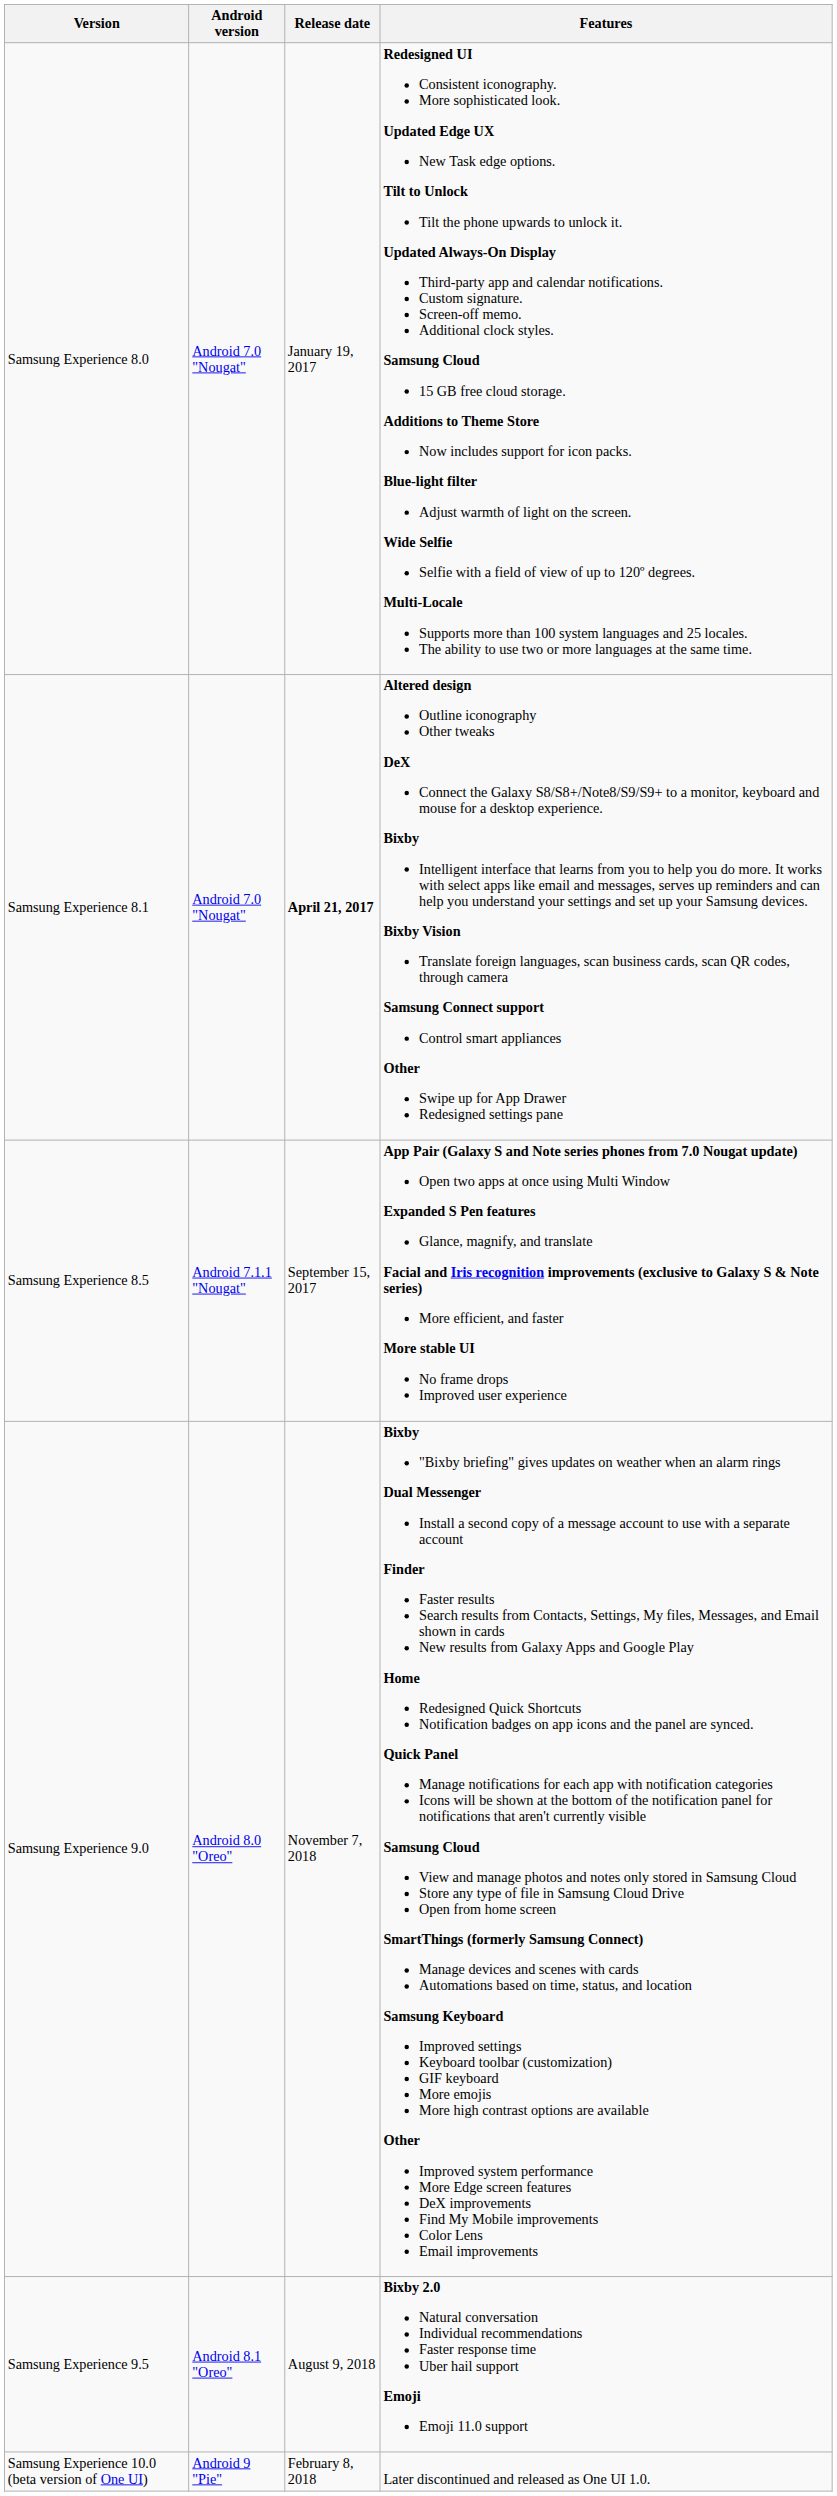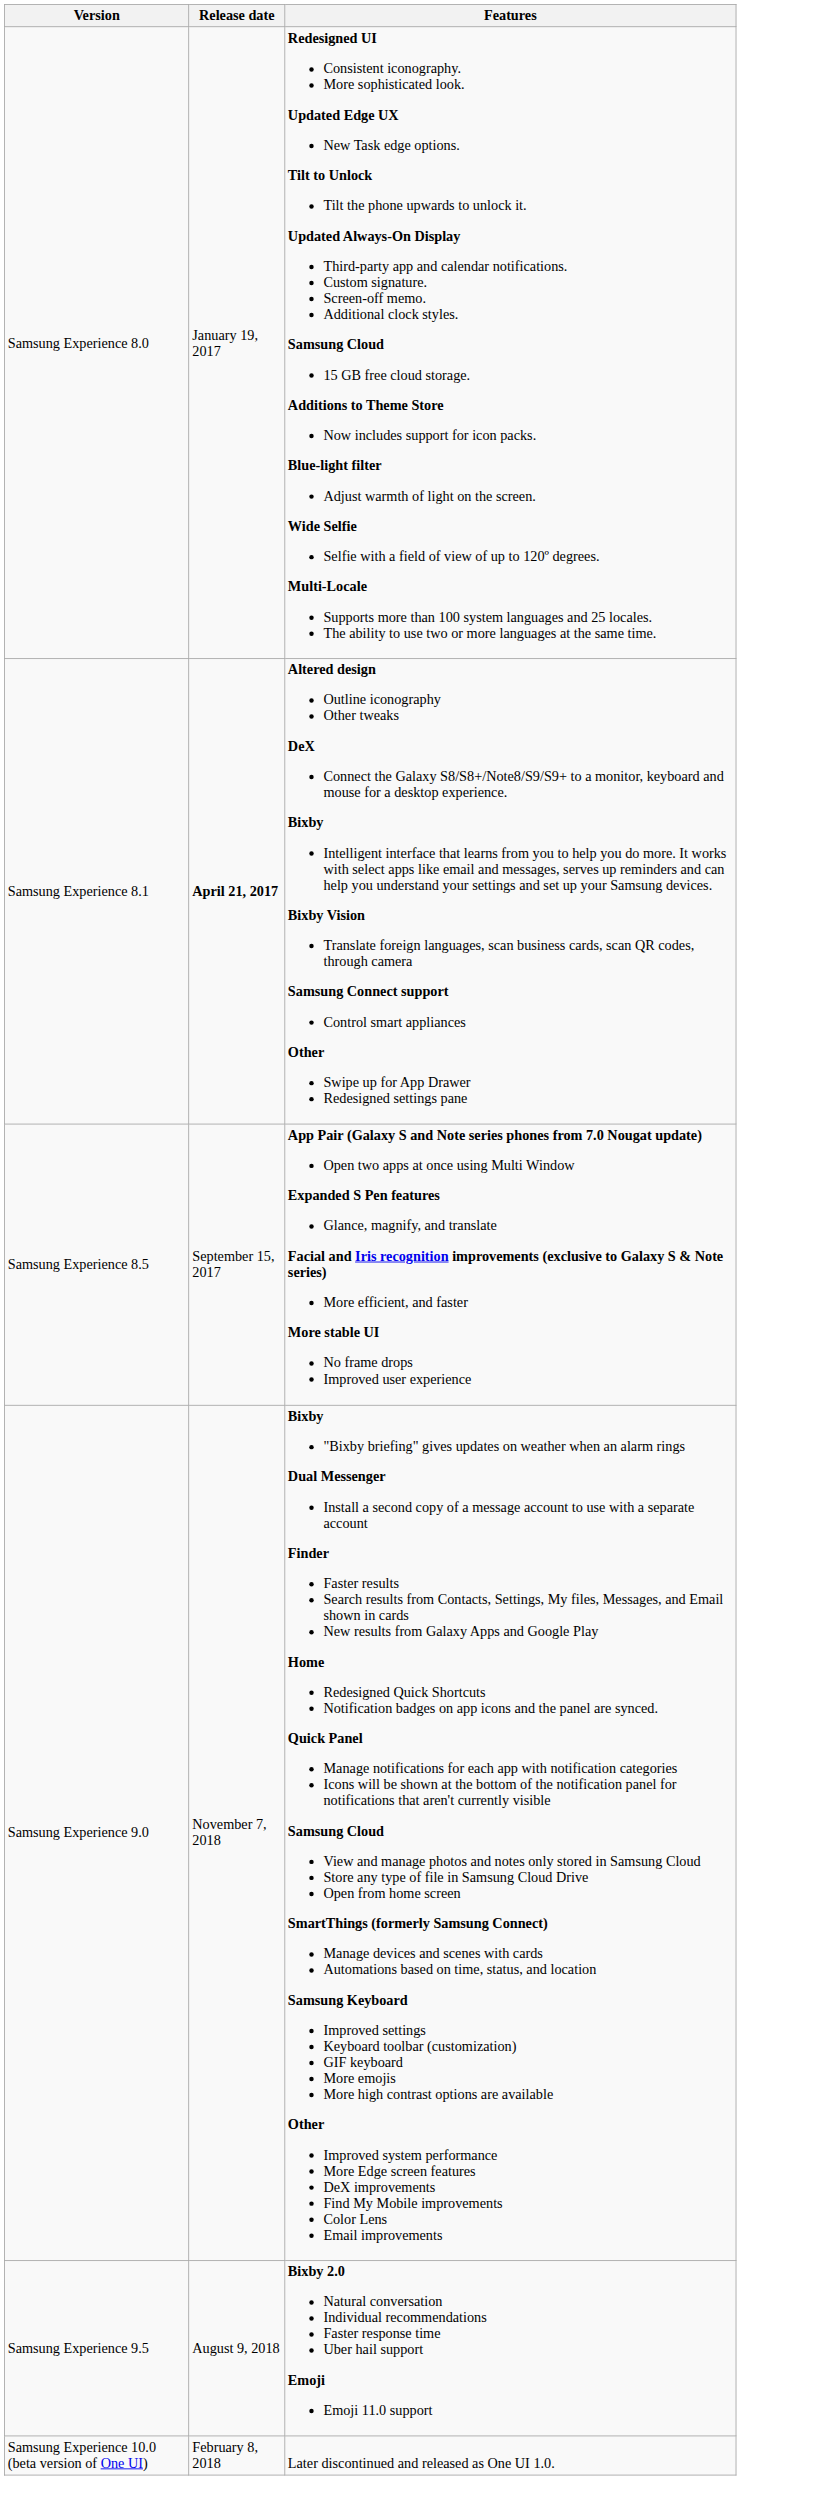 <table class="wikitable">
 <tr>
 <th colspan="1" style="width:200px">Version</th>
-<th colspan="1" style="width:100px">Android version</th>
 <th colspan="1" style="width:100px">Release date</th>
 <th colspan="1" style="width:500px">Features</th>
 </tr>
 <tr>
 <td>Samsung Experience 8.0</td>
-<td><a href='#'>Android 7.0 "Nougat"</a></td>
 <td>January 19, 2017</td>
 <td><strong>Redesigned UI</strong><br><ul><li>Consistent iconography.</li><li>More sophisticated look.</li></ul><strong>Updated Edge UX</strong><ul><li>New Task edge options.</li></ul><strong>Tilt to Unlock</strong><ul><li>Tilt the phone upwards to unlock it.</li></ul><strong>Updated Always-On Display</strong><ul><li>Third-party app and calendar notifications.</li><li>Custom signature.</li><li>Screen-off memo.</li><li>Additional clock styles.</li></ul><strong>Samsung Cloud</strong><ul><li>15 GB free cloud storage.</li></ul><strong>Additions to Theme Store</strong><ul><li>Now includes support for icon packs.</li></ul><strong>Blue-light filter</strong><ul><li>Adjust warmth of light on the screen.</li></ul><strong>Wide Selfie</strong><ul><li>Selfie with a field of view of up to 120º degrees.</li></ul><strong>Multi-Locale</strong><ul><li>Supports more than 100 system languages and 25 locales.</li><li>The ability to use two or more languages at the same time.</li></ul></td>
 </tr>
 <tr>
 <td>Samsung Experience 8.1</td>
-<td><a href='#'>Android 7.0 "Nougat"</a></td>
 <td><strong>April 21, 2017</strong></td>
 <td><strong>Altered design</strong><br><ul><li>Outline iconography</li><li>Other tweaks</li></ul><strong>DeX</strong><ul><li>Connect the Galaxy S8/S8+/Note8/S9/S9+ to a monitor, keyboard and mouse for a desktop experience.</li></ul><strong>Bixby</strong><ul><li>Intelligent interface that learns from you to help you do more. It works with select apps like email and messages, serves up reminders and can help you understand your settings and set up your Samsung devices.</li></ul><strong>Bixby Vision</strong><ul><li>Translate foreign languages, scan business cards, scan QR codes, through camera</li></ul><strong>Samsung Connect support</strong><ul><li>Control smart appliances</li></ul><strong>Other</strong><ul><li>Swipe up for App Drawer</li><li>Redesigned settings pane</li></ul></td>
 </tr>
 <tr>
 <td>Samsung Experience 8.5</td>
-<td><a href='#'>Android 7.1.1 "Nougat"</a></td>
 <td>September 15, 2017</td>
 <td><strong>App Pair (Galaxy S and Note series phones from 7.0 Nougat update)</strong><br><ul><li>Open two apps at once using Multi Window</li></ul><strong>Expanded S Pen features</strong><ul><li>Glance, magnify, and translate</li></ul><strong>Facial and <a href='#'>Iris recognition</a> improvements (exclusive to Galaxy S & Note series)</strong><ul><li>More efficient, and faster</li></ul><strong>More stable UI</strong><ul><li>No frame drops</li><li>Improved user experience</li></ul></td>
 </tr>
 <tr>
 <td>Samsung Experience 9.0</td>
-<td><a href='#'>Android 8.0 "Oreo"</a></td>
 <td>November 7, 2018</td>
 <td><strong>Bixby</strong><br><ul><li>"Bixby briefing" gives updates on weather when an alarm rings</li></ul><strong>Dual Messenger</strong><ul><li>Install a second copy of a message account to use with a separate account</li></ul><strong>Finder</strong><ul><li>Faster results</li><li>Search results from Contacts, Settings, My files, Messages, and Email shown in cards</li><li>New results from Galaxy Apps and Google Play</li></ul><strong>Home</strong><ul><li>Redesigned Quick Shortcuts</li><li>Notification badges on app icons and the panel are synced.</li></ul><strong>Quick Panel</strong><ul><li>Manage notifications for each app with notification categories</li><li>Icons will be shown at the bottom of the notification panel for notifications that aren't currently visible</li></ul><strong>Samsung Cloud</strong><ul><li>View and manage photos and notes only stored in Samsung Cloud</li><li>Store any type of file in Samsung Cloud Drive</li><li>Open from home screen</li></ul><strong>SmartThings (formerly Samsung Connect)</strong><ul><li>Manage devices and scenes with cards</li><li>Automations based on time, status, and location</li></ul><strong>Samsung Keyboard</strong><ul><li>Improved settings</li><li>Keyboard toolbar (customization)</li><li>GIF keyboard</li><li>More emojis</li><li>More high contrast options are available</li></ul><strong>Other</strong><ul><li>Improved system performance</li><li>More Edge screen features</li><li>DeX improvements</li><li>Find My Mobile improvements</li><li>Color Lens</li><li>Email improvements</li></ul></td>
 </tr>
 <tr>
 <td>Samsung Experience 9.5</td>
-<td><a href='#'>Android 8.1 "Oreo"</a></td>
 <td>August 9, 2018</td>
 <td><strong>Bixby 2.0</strong><br><ul><li>Natural conversation</li><li>Individual recommendations</li><li>Faster response time</li><li>Uber hail support</li></ul><strong>Emoji</strong><ul><li>Emoji 11.0 support</li></ul></td>
 </tr>
 <tr>
 <td>Samsung Experience 10.0 <br> (beta version of <a href='#'>One UI</a>)</td>
-<td><a href='#'>Android 9 "Pie"</a></td>
 <td>February 8, 2018</td>
 <td><br>Later discontinued and released as One UI 1.0.</td>
 </tr>
 </table>
